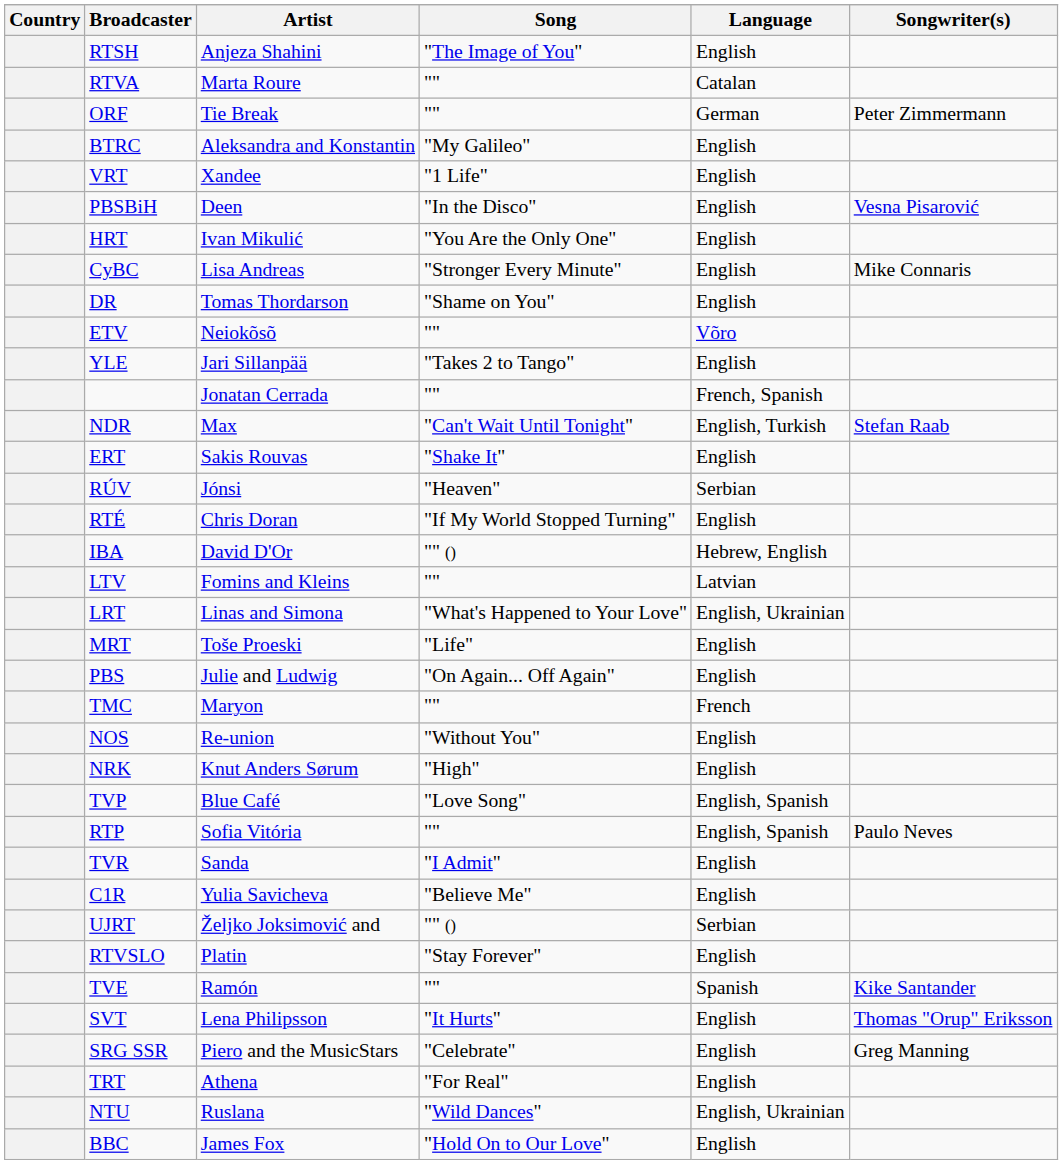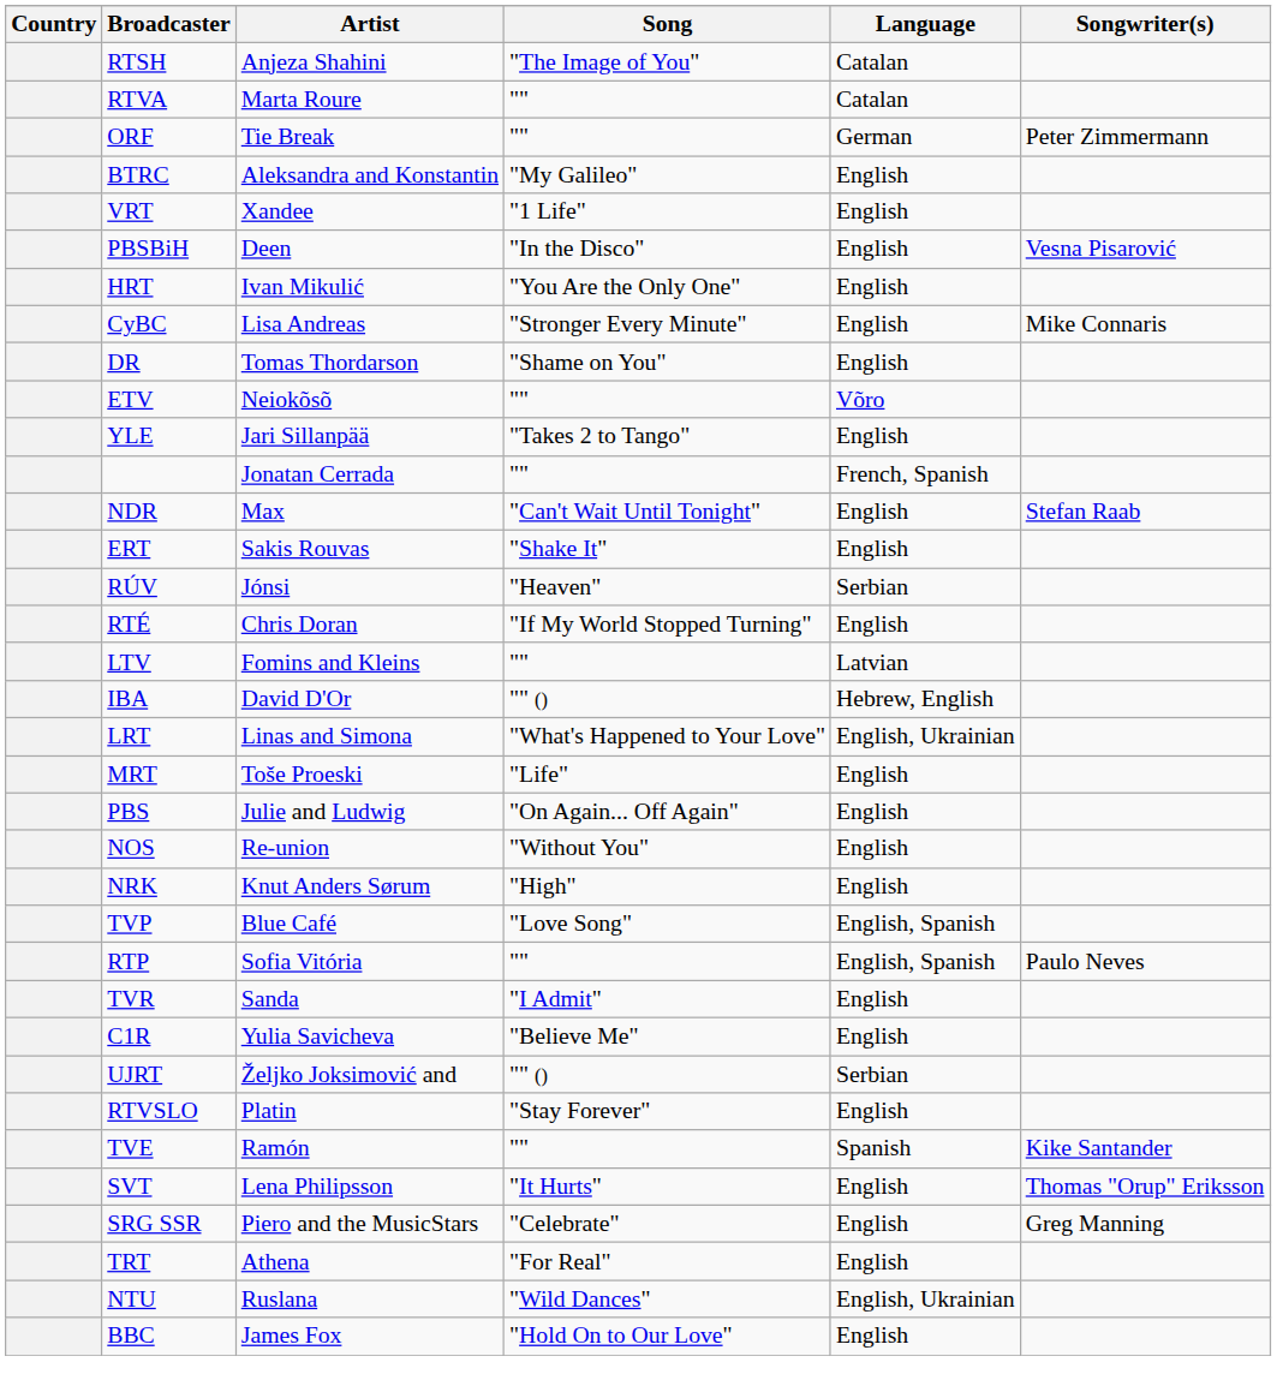 <table class="wikitable plainrowheaders">
 <tr>
 </tr>
 <tr>
 <th scope="col">Country</th>
 <th scope="col">Broadcaster</th>
 <th scope="col">Artist</th>
 <th scope="col">Song</th>
 <th scope="col">Language</th>
 <th scope="col">Songwriter(s)</th>
 </tr>
 <tr>
 <th scope="row"></th>
 <td><a href='#'>RTSH</a></td>
 <td><a href='#'>Anjeza Shahini</a></td>
 <td>"<a href='#'>The Image of You</a>"</td>
-<td>English</td>
+<td>Catalan</td>
 <td></td>
 </tr>
 <tr>
 <th scope="row"></th>
 <td><a href='#'>RTVA</a></td>
 <td><a href='#'>Marta Roure</a></td>
 <td>""</td>
 <td>Catalan</td>
 <td></td>
 </tr>
 <tr>
 <th scope="row"></th>
 <td><a href='#'>ORF</a></td>
 <td><a href='#'>Tie Break</a></td>
 <td>""</td>
 <td>German</td>
 <td>Peter Zimmermann</td>
 </tr>
 <tr>
 <th scope="row"></th>
 <td><a href='#'>BTRC</a></td>
 <td><a href='#'>Aleksandra and Konstantin</a></td>
 <td>"My Galileo"</td>
 <td>English</td>
 <td></td>
 </tr>
 <tr>
 <th scope="row"></th>
 <td><a href='#'>VRT</a></td>
 <td><a href='#'>Xandee</a></td>
 <td>"1 Life"</td>
 <td>English</td>
 <td></td>
 </tr>
 <tr>
 <th scope="row"></th>
 <td><a href='#'>PBSBiH</a></td>
 <td><a href='#'>Deen</a></td>
 <td>"In the Disco"</td>
 <td>English</td>
 <td><a href='#'>Vesna Pisarović</a></td>
 </tr>
 <tr>
 <th scope="row"></th>
 <td><a href='#'>HRT</a></td>
 <td><a href='#'>Ivan Mikulić</a></td>
 <td>"You Are the Only One"</td>
 <td>English</td>
 <td></td>
 </tr>
 <tr>
 <th scope="row"></th>
 <td><a href='#'>CyBC</a></td>
 <td><a href='#'>Lisa Andreas</a></td>
 <td>"Stronger Every Minute"</td>
 <td>English</td>
 <td>Mike Connaris</td>
 </tr>
 <tr>
 <th scope="row"></th>
 <td><a href='#'>DR</a></td>
 <td><a href='#'>Tomas Thordarson</a></td>
 <td>"Shame on You"</td>
 <td>English</td>
 <td></td>
 </tr>
 <tr>
 <th scope="row"></th>
 <td><a href='#'>ETV</a></td>
 <td><a href='#'>Neiokõsõ</a></td>
 <td>""</td>
 <td><a href='#'>Võro</a></td>
 <td></td>
 </tr>
 <tr>
 <th scope="row"></th>
 <td><a href='#'>YLE</a></td>
 <td><a href='#'>Jari Sillanpää</a></td>
 <td>"Takes 2 to Tango"</td>
 <td>English</td>
 <td></td>
 </tr>
 <tr>
 <th scope="row"></th>
 <td></td>
 <td><a href='#'>Jonatan Cerrada</a></td>
 <td>""</td>
 <td>French, Spanish</td>
 <td></td>
 </tr>
 <tr>
 <th scope="row"></th>
 <td><a href='#'>NDR</a></td>
 <td><a href='#'>Max</a></td>
 <td>"<a href='#'>Can't Wait Until Tonight</a>"</td>
-<td>English, Turkish</td>
+<td>English</td>
 <td><a href='#'>Stefan Raab</a></td>
 </tr>
 <tr>
 <th scope="row"></th>
 <td><a href='#'>ERT</a></td>
 <td><a href='#'>Sakis Rouvas</a></td>
 <td>"<a href='#'>Shake It</a>"</td>
 <td>English</td>
 <td></td>
 </tr>
 <tr>
 <th scope="row"></th>
 <td><a href='#'>RÚV</a></td>
 <td><a href='#'>Jónsi</a></td>
 <td>"Heaven"</td>
 <td>Serbian</td>
 <td></td>
 </tr>
 <tr>
 <th scope="row"></th>
 <td><a href='#'>RTÉ</a></td>
 <td><a href='#'>Chris Doran</a></td>
 <td>"If My World Stopped Turning"</td>
 <td>English</td>
 <td></td>
 </tr>
 <tr>
 <th scope="row"></th>
+<td><a href='#'>LTV</a></td>
+<td><a href='#'>Fomins and Kleins</a></td>
+<td>""</td>
+<td>Latvian</td>
+<td></td>
+</tr>
+<tr>
+<th scope="row"></th>
 <td><a href='#'>IBA</a></td>
 <td><a href='#'>David D'Or</a></td>
 <td>"" <small>()</small></td>
 <td>Hebrew, English</td>
-<td></td>
-</tr>
-<tr>
-<th scope="row"></th>
-<td><a href='#'>LTV</a></td>
-<td><a href='#'>Fomins and Kleins</a></td>
-<td>""</td>
-<td>Latvian</td>
 <td></td>
 </tr>
 <tr>
 <th scope="row"></th>
 <td><a href='#'>LRT</a></td>
 <td><a href='#'>Linas and Simona</a></td>
 <td>"What's Happened to Your Love"</td>
 <td>English, Ukrainian</td>
 <td></td>
 </tr>
 <tr>
 <th scope="row"></th>
 <td><a href='#'>MRT</a></td>
 <td><a href='#'>Toše Proeski</a></td>
 <td>"Life"</td>
 <td>English</td>
 <td></td>
 </tr>
 <tr>
 <th scope="row"></th>
 <td><a href='#'>PBS</a></td>
 <td><a href='#'>Julie</a> and <a href='#'>Ludwig</a></td>
 <td>"On Again... Off Again"</td>
 <td>English</td>
-<td></td>
-</tr>
-<tr>
-<th scope="row"></th>
-<td><a href='#'>TMC</a></td>
-<td><a href='#'>Maryon</a></td>
-<td>""</td>
-<td>French</td>
 <td></td>
 </tr>
 <tr>
 <th scope="row"></th>
 <td><a href='#'>NOS</a></td>
 <td><a href='#'>Re-union</a></td>
 <td>"Without You"</td>
 <td>English</td>
 <td></td>
 </tr>
 <tr>
 <th scope="row"></th>
 <td><a href='#'>NRK</a></td>
 <td><a href='#'>Knut Anders Sørum</a></td>
 <td>"High"</td>
 <td>English</td>
 <td></td>
 </tr>
 <tr>
 <th scope="row"></th>
 <td><a href='#'>TVP</a></td>
 <td><a href='#'>Blue Café</a></td>
 <td>"Love Song"</td>
 <td>English, Spanish</td>
 <td></td>
 </tr>
 <tr>
 <th scope="row"></th>
 <td><a href='#'>RTP</a></td>
 <td><a href='#'>Sofia Vitória</a></td>
 <td>""</td>
 <td>English, Spanish</td>
 <td>Paulo Neves</td>
 </tr>
 <tr>
 <th scope="row"></th>
 <td><a href='#'>TVR</a></td>
 <td><a href='#'>Sanda</a></td>
 <td>"<a href='#'>I Admit</a>"</td>
 <td>English</td>
 <td></td>
 </tr>
 <tr>
 <th scope="row"></th>
 <td><a href='#'>C1R</a></td>
 <td><a href='#'>Yulia Savicheva</a></td>
 <td>"Believe Me"</td>
 <td>English</td>
 <td></td>
 </tr>
 <tr>
 <th scope="row"></th>
 <td><a href='#'>UJRT</a></td>
 <td><a href='#'>Željko Joksimović</a> and </td>
 <td>"" <small>()</small></td>
 <td>Serbian</td>
 <td></td>
 </tr>
 <tr>
 <th scope="row"></th>
 <td><a href='#'>RTVSLO</a></td>
 <td><a href='#'>Platin</a></td>
 <td>"Stay Forever"</td>
 <td>English</td>
 <td></td>
 </tr>
 <tr>
 <th scope="row"></th>
 <td><a href='#'>TVE</a></td>
 <td><a href='#'>Ramón</a></td>
 <td>""</td>
 <td>Spanish</td>
 <td><a href='#'>Kike Santander</a></td>
 </tr>
 <tr>
 <th scope="row"></th>
 <td><a href='#'>SVT</a></td>
 <td><a href='#'>Lena Philipsson</a></td>
 <td>"<a href='#'>It Hurts</a>"</td>
 <td>English</td>
 <td><a href='#'>Thomas "Orup" Eriksson</a></td>
 </tr>
 <tr>
 <th scope="row"></th>
 <td><a href='#'>SRG SSR</a></td>
 <td><a href='#'>Piero</a> and the MusicStars</td>
 <td>"Celebrate"</td>
 <td>English</td>
 <td>Greg Manning</td>
 </tr>
 <tr>
 <th scope="row"></th>
 <td><a href='#'>TRT</a></td>
 <td><a href='#'>Athena</a></td>
 <td>"For Real"</td>
 <td>English</td>
 <td></td>
 </tr>
 <tr>
 <th scope="row"></th>
 <td><a href='#'>NTU</a></td>
 <td><a href='#'>Ruslana</a></td>
 <td>"<a href='#'>Wild Dances</a>"</td>
 <td>English, Ukrainian</td>
 <td></td>
 </tr>
 <tr>
 <th scope="row"></th>
 <td><a href='#'>BBC</a></td>
 <td><a href='#'>James Fox</a></td>
 <td>"<a href='#'>Hold On to Our Love</a>"</td>
 <td>English</td>
 <td></td>
 </tr>
 </table>
